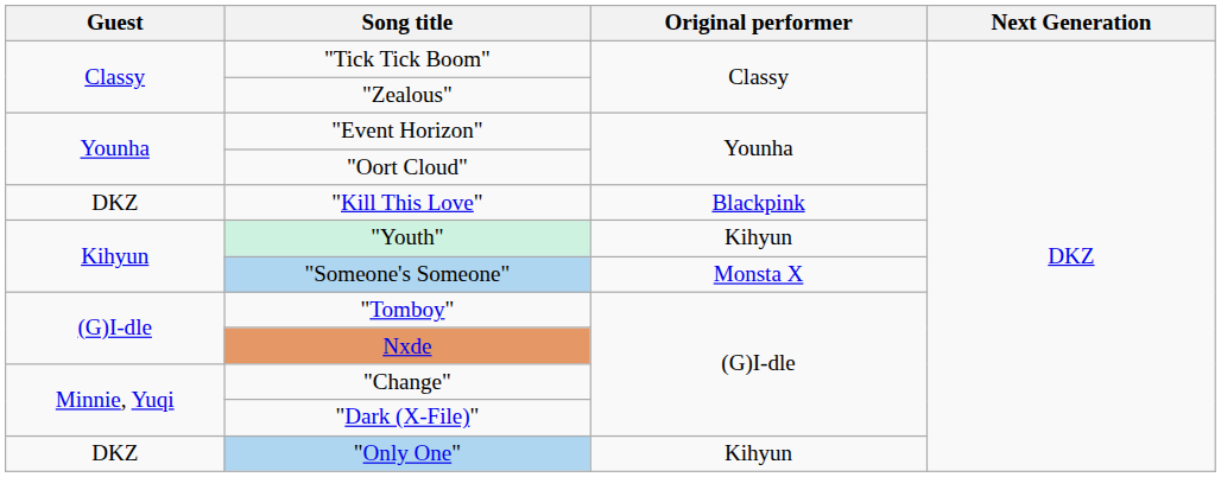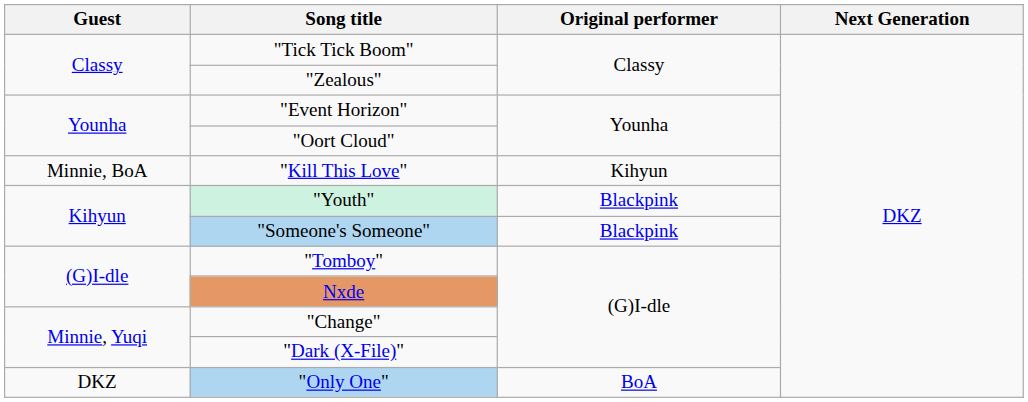 <table Class ="wikitable" style="text-align:center; clear:both; text-align:center; width:97%">
 <tr>
 <th>Guest</th>
 <th>Song title</th>
 <th>Original performer</th>
 <th>Next Generation</th>
 </tr>
 <tr>
 <td rowspan="2"><a href='#'>Classy</a></td>
 <td>"Tick Tick Boom"</td>
 <td rowspan="2">Classy</td>
 <td rowspan="12"><a href='#'>DKZ</a></td>
 </tr>
 <tr>
 <td>"Zealous"</td>
 </tr>
 <tr>
 <td rowspan="2"><a href='#'>Younha</a></td>
 <td>"Event Horizon"</td>
 <td rowspan="2">Younha</td>
 </tr>
 <tr>
 <td>"Oort Cloud"</td>
 </tr>
 <tr>
-<td>DKZ</td>
+<td>Minnie, BoA</td>
 <td>"<a href='#'>Kill This Love</a>"</td>
-<td><a href='#'>Blackpink</a></td>
+<td>Kihyun</td>
 </tr>
 <tr>
 <td rowspan="2"><a href='#'>Kihyun</a></td>
 <td bgcolor="#CEF2E0">"Youth"</td>
-<td>Kihyun</td>
+<td><a href='#'>Blackpink</a></td>
 </tr>
 <tr>
 <td bgcolor="#aed6f1">"Someone's Someone"</td>
-<td><a href='#'>Monsta X</a></td>
+<td><a href='#'>Blackpink</a></td>
 </tr>
 <tr>
 <td rowspan="2"><a href='#'>(G)I-dle</a></td>
 <td>"<a href='#'>Tomboy</a>"</td>
 <td rowspan="4">(G)I-dle</td>
 </tr>
 <tr>
 <td bgcolor="#E59866"><a href='#'>Nxde</a></td>
 </tr>
 <tr>
 <td rowspan="2"><a href='#'>Minnie</a>, <a href='#'>Yuqi</a></td>
 <td>"Change"</td>
 </tr>
 <tr>
 <td>"<a href='#'>Dark (X-File)</a>"</td>
 </tr>
 <tr>
 <td>DKZ</td>
 <td bgcolor="#aed6f1">"<a href='#'>Only One</a>"</td>
-<td>Kihyun</td>
+<td><a href='#'>BoA</a></td>
 </tr>
 </table>
